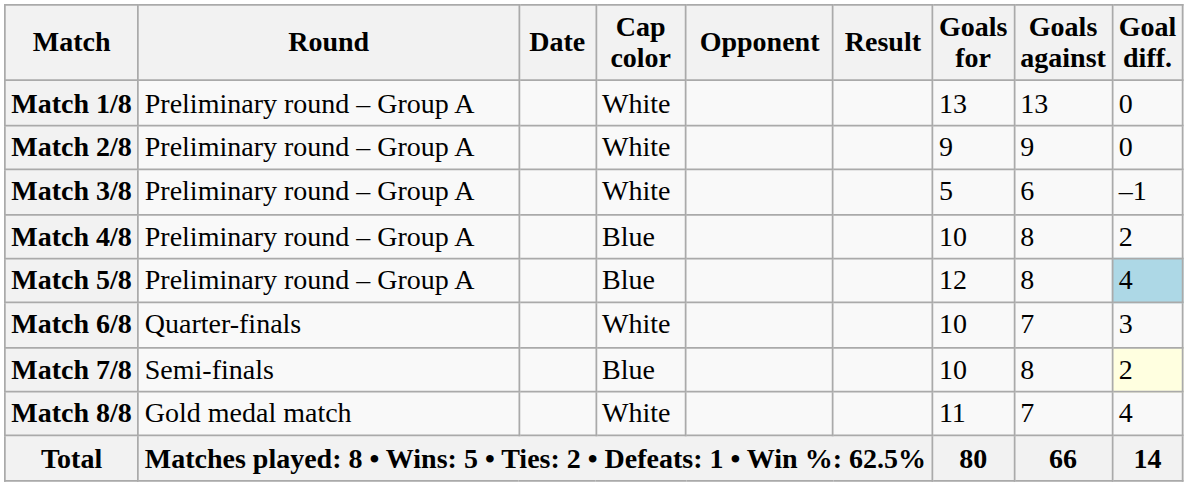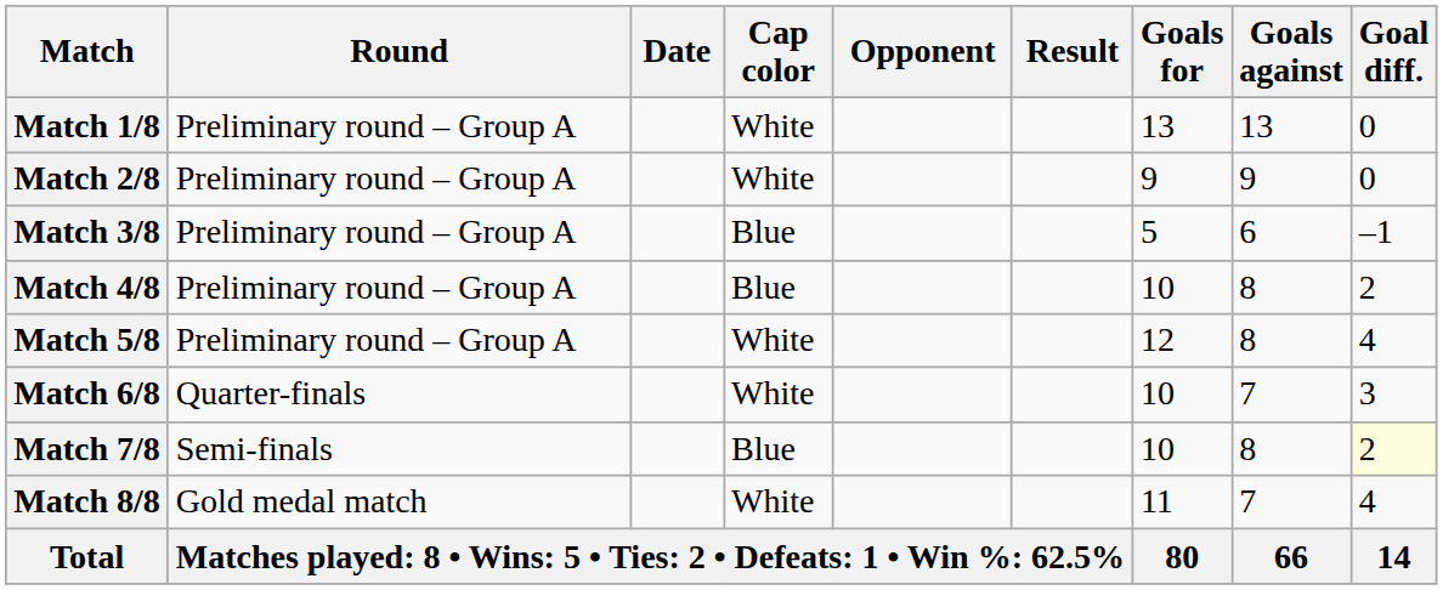 <table class="wikitable sortable sticky-header defaultcenter col3right col4left col5left" style="font-size: 100%; margin-left: 1em;">
 <tr>
 <th scope="col">Match</th>
 <th scope="col">Round</th>
 <th scope="col">Date</th>
 <th scope="col">Cap<br>color</th>
 <th scope="col">Opponent</th>
 <th scope="col">Result</th>
 <th scope="col">Goals<br>for</th>
 <th scope="col">Goals<br>against</th>
 <th scope="col">Goal<br>diff.</th>
 </tr>
 <tr>
 <th scope="row">Match 1/8</th>
 <td>Preliminary round – Group A</td>
 <td></td>
 <td> White</td>
 <td></td>
 <td></td>
 <td>13</td>
 <td>13</td>
 <td>0</td>
 </tr>
 <tr>
 <th scope="row">Match 2/8</th>
 <td>Preliminary round – Group A</td>
 <td></td>
 <td> White</td>
 <td></td>
 <td></td>
 <td>9</td>
 <td>9</td>
 <td>0</td>
 </tr>
 <tr>
 <th scope="row">Match 3/8</th>
 <td>Preliminary round – Group A</td>
 <td></td>
-<td> White</td>
+<td> Blue</td>
 <td></td>
 <td></td>
 <td>5</td>
 <td>6</td>
 <td>–1</td>
 </tr>
 <tr>
 <th scope="row">Match 4/8</th>
 <td>Preliminary round – Group A</td>
 <td></td>
 <td> Blue</td>
 <td></td>
 <td></td>
 <td>10</td>
 <td>8</td>
 <td>2</td>
 </tr>
 <tr>
 <th scope="row">Match 5/8</th>
 <td>Preliminary round – Group A</td>
 <td></td>
-<td> Blue</td>
+<td> White</td>
 <td></td>
 <td></td>
 <td>12</td>
 <td>8</td>
-<td style="background: lightblue;">4</td>
+<td>4</td>
 </tr>
 <tr>
 <th scope="row">Match 6/8</th>
 <td>Quarter-finals</td>
 <td></td>
 <td> White</td>
 <td></td>
 <td></td>
 <td>10</td>
 <td>7</td>
 <td>3</td>
 </tr>
 <tr>
 <th scope="row">Match 7/8</th>
 <td>Semi-finals</td>
 <td></td>
 <td> Blue</td>
 <td></td>
 <td></td>
 <td>10</td>
 <td>8</td>
 <td style="background: lightyellow;">2</td>
 </tr>
 <tr>
 <th scope="row">Match 8/8</th>
 <td>Gold medal match</td>
 <td style="text-align: right;"></td>
 <td> White</td>
 <td style="text-align: left;"></td>
 <td></td>
 <td>11</td>
 <td>7</td>
 <td>4</td>
 </tr>
 <tr class="sortbottom">
 <th>Total</th>
 <th colspan="5">Matches played: 8 • Wins: 5 • Ties: 2 • Defeats: 1 • Win %: 62.5%</th>
 <th>80</th>
 <th>66</th>
 <th>14</th>
 </tr>
 </table>
